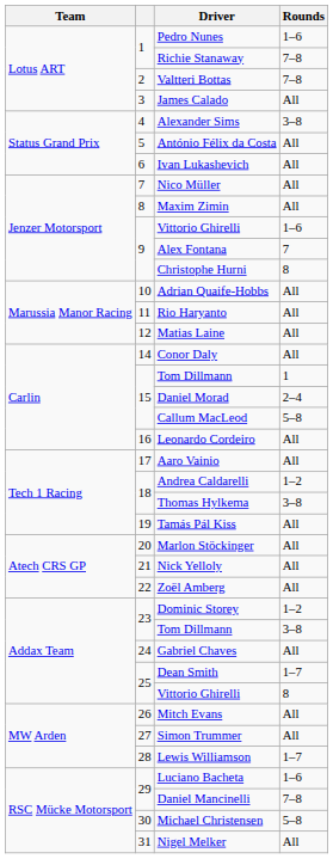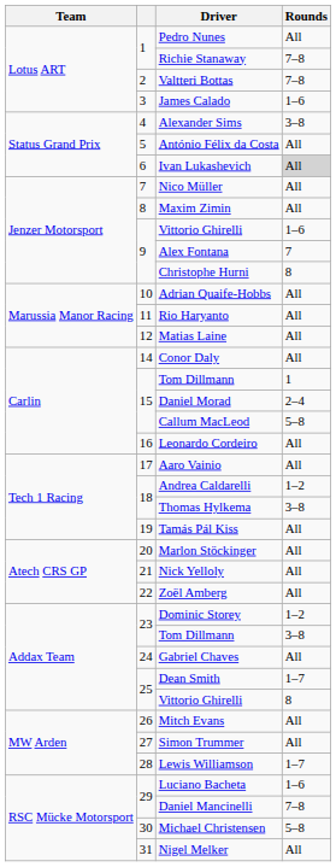 <table class="wikitable" style="font-size: 85%">
 <tr>
 <th>Team</th>
 <th></th>
 <th>Driver</th>
 <th>Rounds</th>
 </tr>
 <tr>
 <td rowspan=4> <a href='#'>Lotus</a> <a href='#'>ART</a></td>
 <td rowspan=2>1</td>
 <td> <a href='#'>Pedro Nunes</a></td>
-<td>1–6</td>
+<td>All</td>
 </tr>
 <tr>
 <td> <a href='#'>Richie Stanaway</a></td>
 <td>7–8</td>
 </tr>
 <tr>
 <td>2</td>
 <td> <a href='#'>Valtteri Bottas</a></td>
 <td>7–8</td>
 </tr>
 <tr>
 <td>3</td>
 <td> <a href='#'>James Calado</a></td>
-<td>All</td>
+<td>1–6</td>
 </tr>
 <tr>
 <td rowspan=3> <a href='#'>Status Grand Prix</a></td>
 <td>4</td>
 <td> <a href='#'>Alexander Sims</a></td>
 <td>3–8</td>
 </tr>
 <tr>
 <td>5</td>
 <td> <a href='#'>António Félix da Costa</a></td>
 <td>All</td>
 </tr>
 <tr>
 <td>6</td>
 <td> <a href='#'>Ivan Lukashevich</a></td>
-<td>All</td>
+<td style="background: lightgrey;">All</td>
 </tr>
 <tr>
 <td rowspan=5> <a href='#'>Jenzer Motorsport</a></td>
 <td>7</td>
 <td> <a href='#'>Nico Müller</a></td>
 <td>All</td>
 </tr>
 <tr>
 <td>8</td>
 <td> <a href='#'>Maxim Zimin</a></td>
 <td>All</td>
 </tr>
 <tr>
 <td rowspan=3>9</td>
 <td> <a href='#'>Vittorio Ghirelli</a></td>
 <td>1–6</td>
 </tr>
 <tr>
 <td> <a href='#'>Alex Fontana</a></td>
 <td>7</td>
 </tr>
 <tr>
 <td> <a href='#'>Christophe Hurni</a></td>
 <td>8</td>
 </tr>
 <tr>
 <td rowspan=3> <a href='#'>Marussia</a> <a href='#'>Manor Racing</a></td>
 <td>10</td>
 <td> <a href='#'>Adrian Quaife-Hobbs</a></td>
 <td>All</td>
 </tr>
 <tr>
 <td>11</td>
 <td> <a href='#'>Rio Haryanto</a></td>
 <td>All</td>
 </tr>
 <tr>
 <td>12</td>
 <td> <a href='#'>Matias Laine</a></td>
 <td>All</td>
 </tr>
 <tr>
 <td rowspan=5> <a href='#'>Carlin</a></td>
 <td>14</td>
 <td> <a href='#'>Conor Daly</a></td>
 <td>All</td>
 </tr>
 <tr>
 <td rowspan=3>15</td>
 <td> <a href='#'>Tom Dillmann</a></td>
 <td>1</td>
 </tr>
 <tr>
 <td> <a href='#'>Daniel Morad</a></td>
 <td>2–4</td>
 </tr>
 <tr>
 <td> <a href='#'>Callum MacLeod</a></td>
 <td>5–8</td>
 </tr>
 <tr>
 <td>16</td>
 <td> <a href='#'>Leonardo Cordeiro</a></td>
 <td>All</td>
 </tr>
 <tr>
 <td rowspan=4> <a href='#'>Tech 1 Racing</a></td>
 <td>17</td>
 <td> <a href='#'>Aaro Vainio</a></td>
 <td>All</td>
 </tr>
 <tr>
 <td rowspan=2>18</td>
 <td> <a href='#'>Andrea Caldarelli</a></td>
 <td>1–2</td>
 </tr>
 <tr>
 <td> <a href='#'>Thomas Hylkema</a></td>
 <td>3–8</td>
 </tr>
 <tr>
 <td>19</td>
 <td> <a href='#'>Tamás Pál Kiss</a></td>
 <td>All</td>
 </tr>
 <tr>
 <td rowspan=3> <a href='#'>Atech</a> <a href='#'>CRS GP</a></td>
 <td>20</td>
 <td> <a href='#'>Marlon Stöckinger</a></td>
 <td>All</td>
 </tr>
 <tr>
 <td>21</td>
 <td> <a href='#'>Nick Yelloly</a></td>
 <td>All</td>
 </tr>
 <tr>
 <td>22</td>
 <td> <a href='#'>Zoël Amberg</a></td>
 <td>All</td>
 </tr>
 <tr>
 <td rowspan=5> <a href='#'>Addax Team</a></td>
 <td rowspan=2>23</td>
 <td> <a href='#'>Dominic Storey</a></td>
 <td>1–2</td>
 </tr>
 <tr>
 <td> <a href='#'>Tom Dillmann</a></td>
 <td>3–8</td>
 </tr>
 <tr>
 <td>24</td>
 <td> <a href='#'>Gabriel Chaves</a></td>
 <td>All</td>
 </tr>
 <tr>
 <td rowspan=2>25</td>
 <td> <a href='#'>Dean Smith</a></td>
 <td>1–7</td>
 </tr>
 <tr>
 <td> <a href='#'>Vittorio Ghirelli</a></td>
 <td>8</td>
 </tr>
 <tr>
 <td rowspan=3> <a href='#'>MW</a> <a href='#'>Arden</a></td>
 <td>26</td>
 <td> <a href='#'>Mitch Evans</a></td>
 <td>All</td>
 </tr>
 <tr>
 <td>27</td>
 <td> <a href='#'>Simon Trummer</a></td>
 <td>All</td>
 </tr>
 <tr>
 <td>28</td>
 <td> <a href='#'>Lewis Williamson</a></td>
 <td>1–7</td>
 </tr>
 <tr>
 <td rowspan=4> <a href='#'>RSC</a> <a href='#'>Mücke Motorsport</a></td>
 <td rowspan=2>29</td>
 <td> <a href='#'>Luciano Bacheta</a></td>
 <td>1–6</td>
 </tr>
 <tr>
 <td> <a href='#'>Daniel Mancinelli</a></td>
 <td>7–8</td>
 </tr>
 <tr>
 <td>30</td>
 <td> <a href='#'>Michael Christensen</a></td>
 <td>5–8</td>
 </tr>
 <tr>
 <td>31</td>
 <td> <a href='#'>Nigel Melker</a></td>
 <td>All</td>
 </tr>
 </table>
